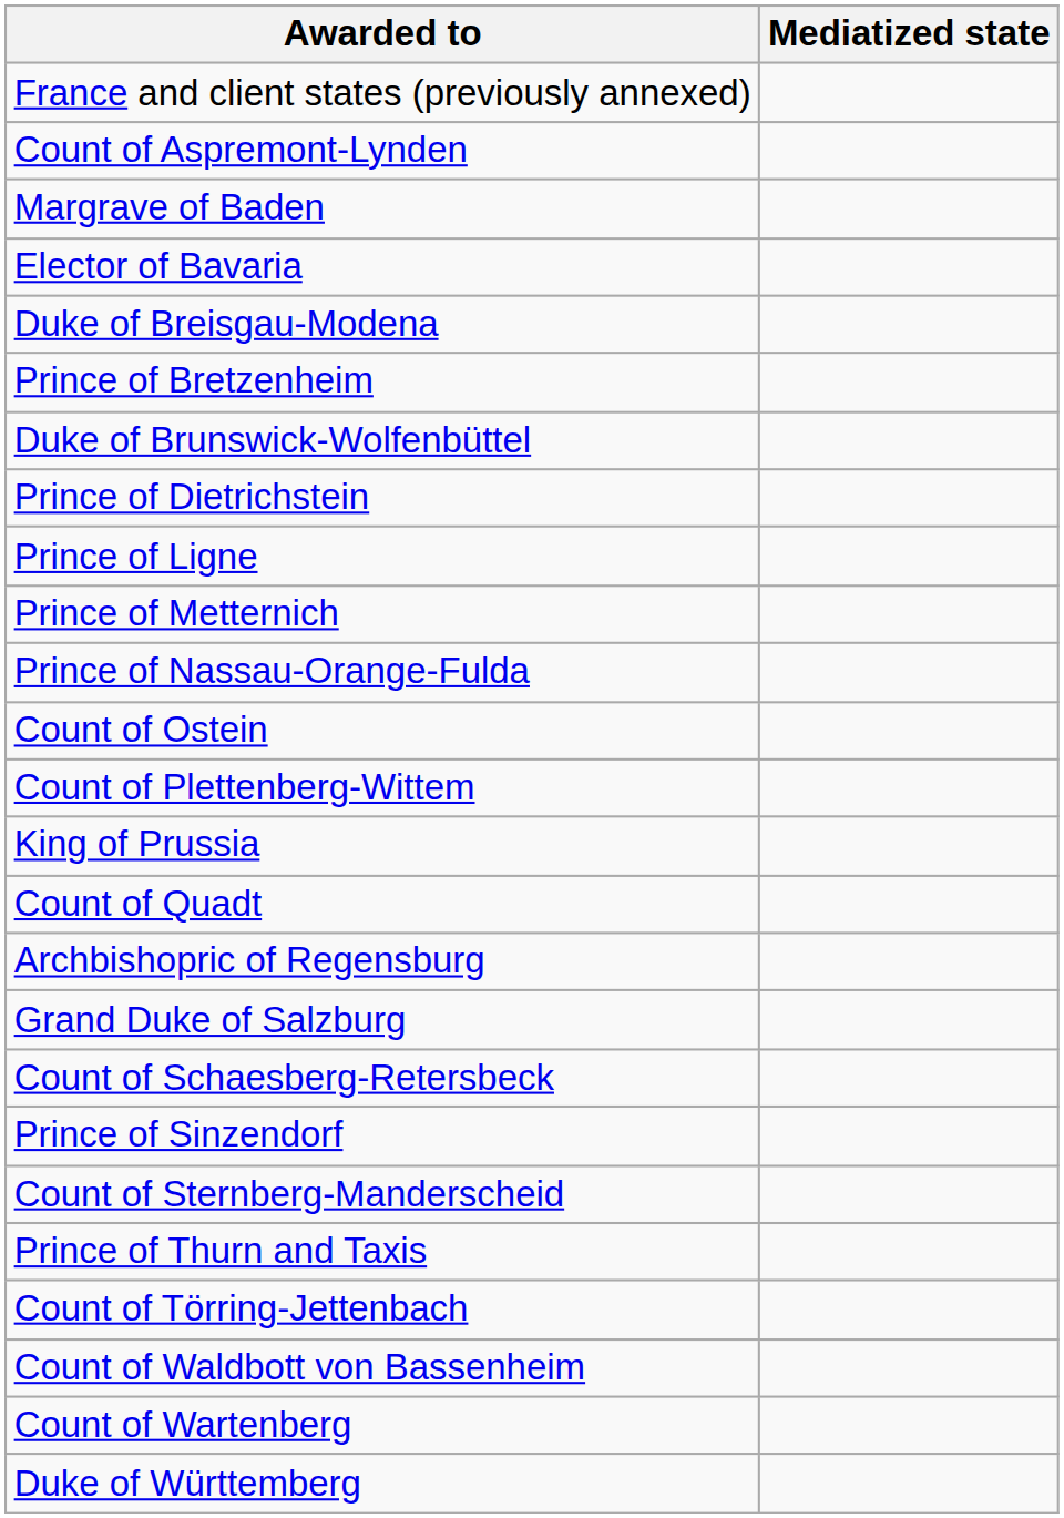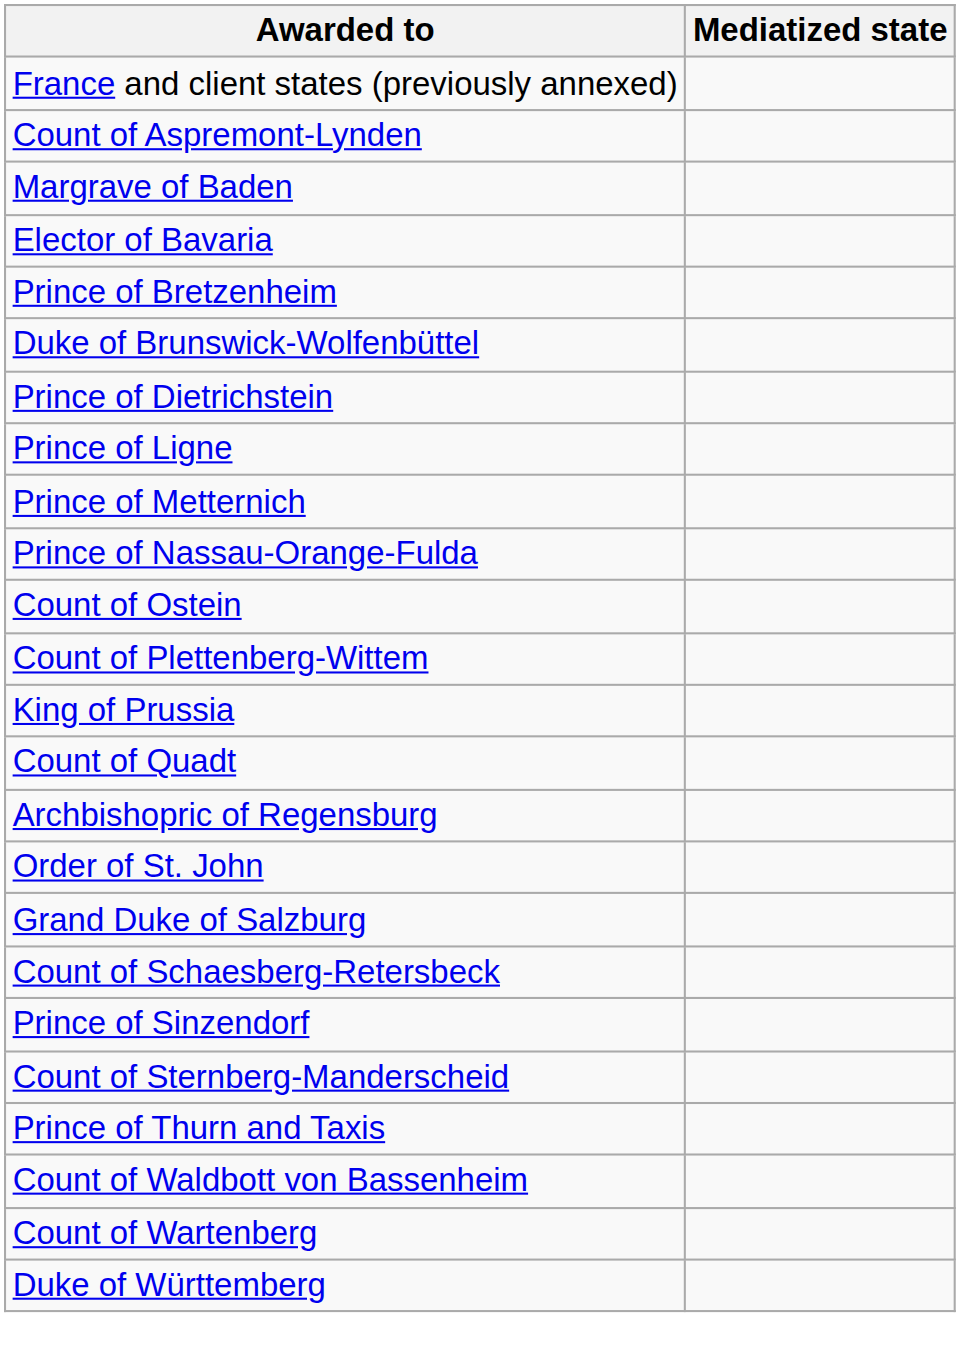 <table class="wikitable">
 <tr>
 <th>Awarded to</th>
 <th>Mediatized state</th>
 </tr>
 <tr>
 <td><a href='#'>France</a> and client states (previously annexed)</td>
 <td></td>
 </tr>
 <tr>
 <td><a href='#'>Count of Aspremont-Lynden</a></td>
 <td></td>
 </tr>
 <tr>
 <td><a href='#'>Margrave of Baden</a></td>
 <td></td>
 </tr>
 <tr>
 <td><a href='#'>Elector of Bavaria</a></td>
-<td></td>
-</tr>
-<tr>
-<td><a href='#'>Duke of Breisgau-Modena</a></td>
 <td></td>
 </tr>
 <tr>
 <td><a href='#'>Prince of Bretzenheim</a></td>
 <td></td>
 </tr>
 <tr>
 <td><a href='#'>Duke of Brunswick-Wolfenbüttel</a></td>
 <td></td>
 </tr>
 <tr>
 <td><a href='#'>Prince of Dietrichstein</a></td>
 <td></td>
 </tr>
 <tr>
 <td><a href='#'>Prince of Ligne</a></td>
 <td></td>
 </tr>
 <tr>
 <td><a href='#'>Prince of Metternich</a></td>
 <td></td>
 </tr>
 <tr>
 <td><a href='#'>Prince of Nassau-Orange-Fulda</a></td>
 <td></td>
 </tr>
 <tr>
 <td><a href='#'>Count of Ostein</a></td>
 <td></td>
 </tr>
 <tr>
 <td><a href='#'>Count of Plettenberg-Wittem</a></td>
 <td></td>
 </tr>
 <tr>
 <td><a href='#'>King of Prussia</a></td>
 <td></td>
 </tr>
 <tr>
 <td><a href='#'>Count of Quadt</a></td>
 <td></td>
 </tr>
 <tr>
 <td><a href='#'>Archbishopric of Regensburg</a></td>
 <td></td>
 </tr>
 <tr>
+<td><a href='#'>Order of St. John</a></td>
+<td></td>
+</tr>
+<tr>
 <td><a href='#'>Grand Duke of Salzburg</a></td>
 <td></td>
 </tr>
 <tr>
 <td><a href='#'>Count of Schaesberg-Retersbeck</a></td>
 <td></td>
 </tr>
 <tr>
 <td><a href='#'>Prince of Sinzendorf</a></td>
 <td></td>
 </tr>
 <tr>
 <td><a href='#'>Count of Sternberg-Manderscheid</a></td>
 <td></td>
 </tr>
 <tr>
 <td><a href='#'>Prince of Thurn and Taxis</a></td>
 <td></td>
 </tr>
 <tr>
-<td><a href='#'>Count of Törring-Jettenbach</a></td>
-<td></td>
-</tr>
-<tr>
 <td><a href='#'>Count of Waldbott von Bassenheim</a></td>
 <td></td>
 </tr>
 <tr>
 <td><a href='#'>Count of Wartenberg</a></td>
 <td></td>
 </tr>
 <tr>
 <td><a href='#'>Duke of Württemberg</a></td>
 <td></td>
 </tr>
 </table>
